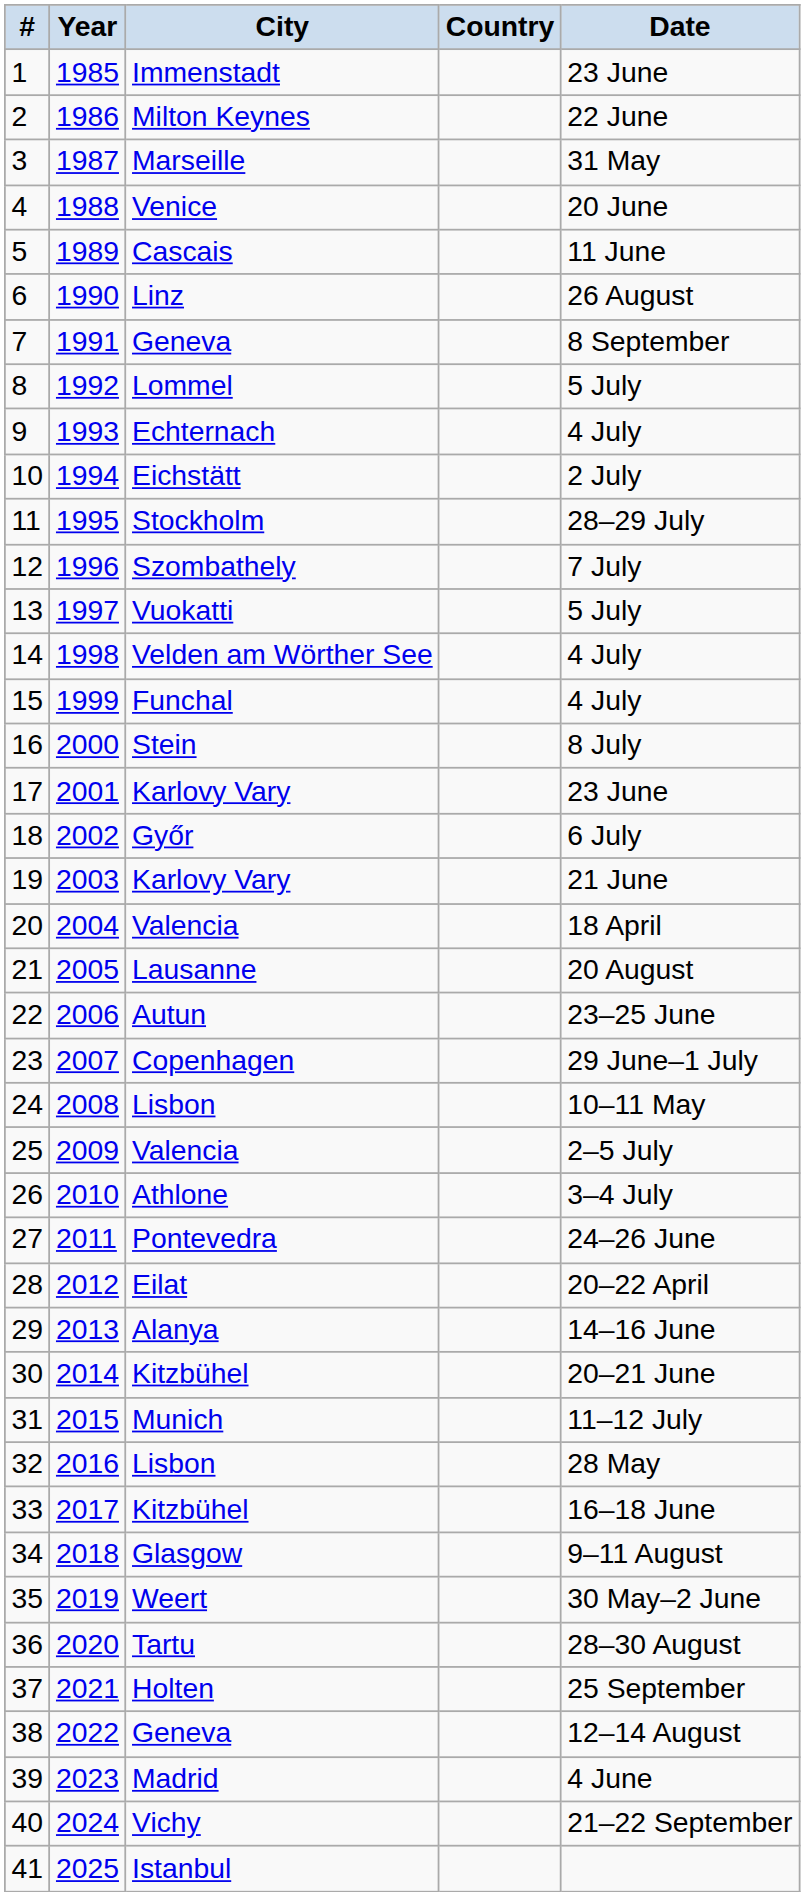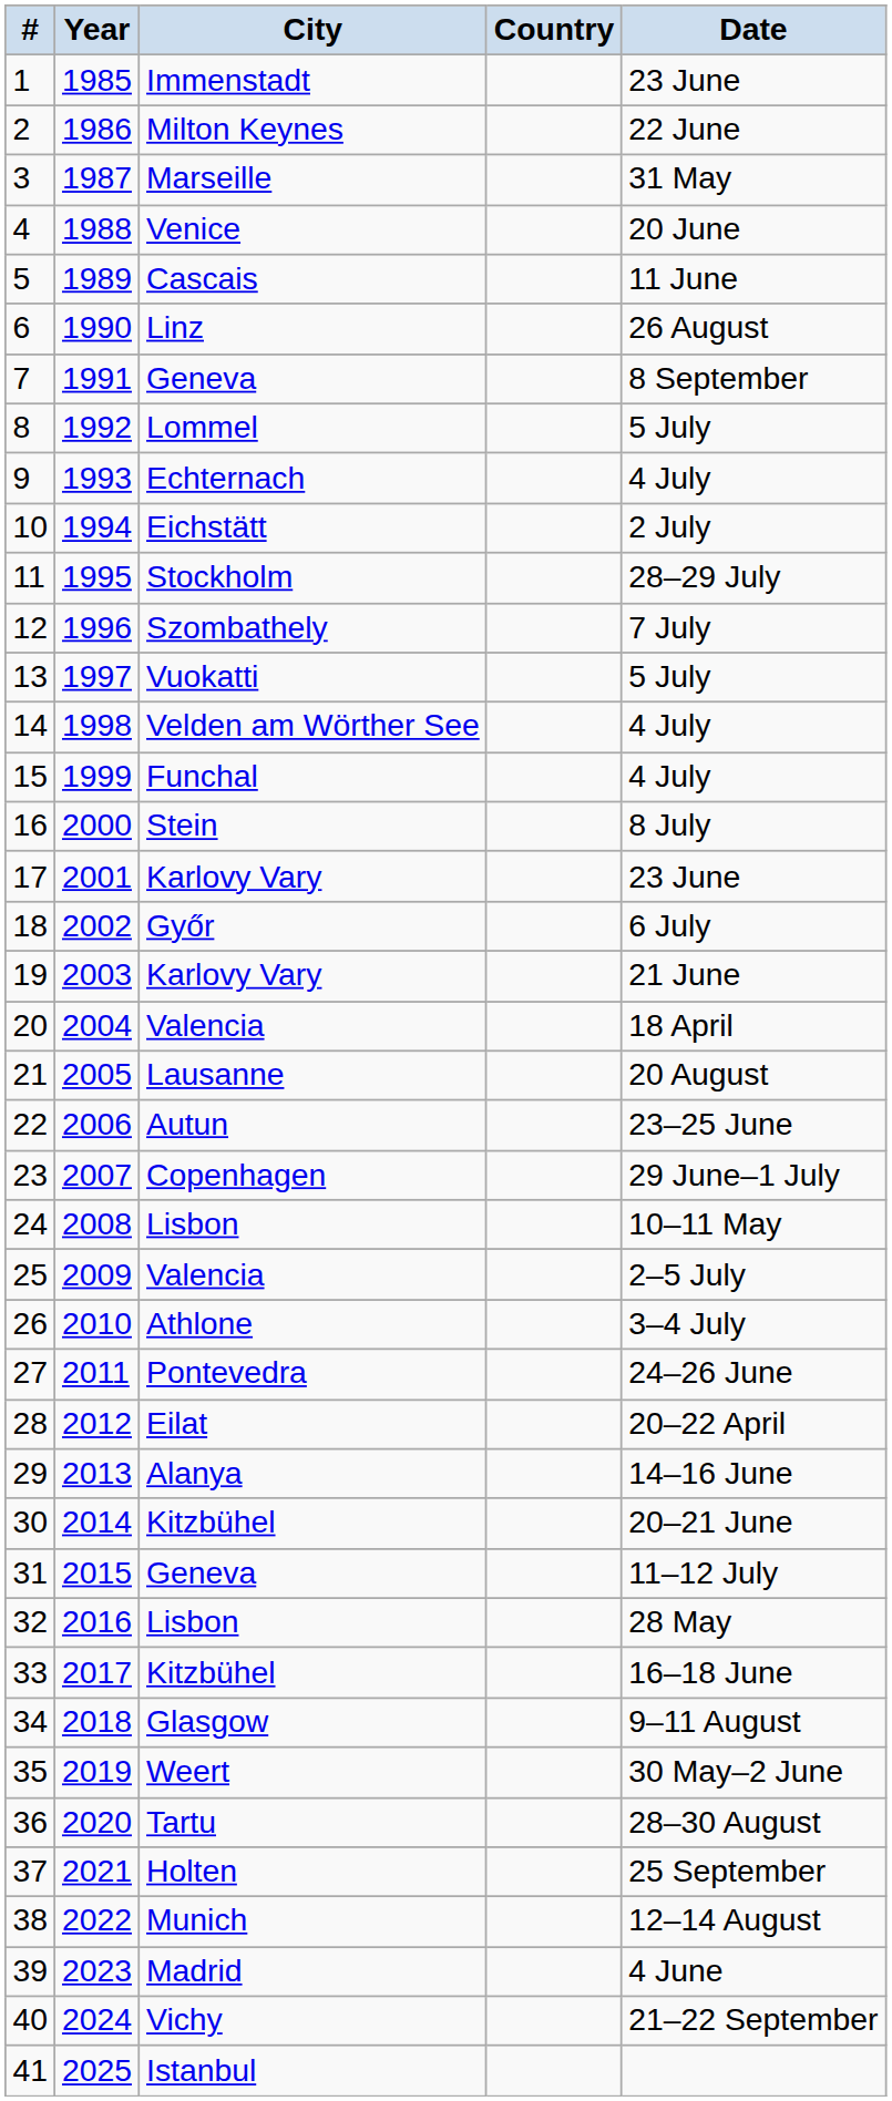 <table class="wikitable" align="center">
 <tr>
 <th style="background-color: #CCDDEE;">#</th>
 <th style="background-color: #CCDDEE;">Year</th>
 <th style="background-color: #CCDDEE;">City</th>
 <th style="background-color: #CCDDEE;">Country</th>
 <th style="background-color: #CCDDEE;">Date</th>
 </tr>
 <tr>
 <td>1</td>
 <td><a href='#'>1985</a></td>
 <td><a href='#'>Immenstadt</a></td>
 <td></td>
 <td>23 June</td>
 </tr>
 <tr>
 <td>2</td>
 <td><a href='#'>1986</a></td>
 <td><a href='#'>Milton Keynes</a></td>
 <td></td>
 <td>22 June</td>
 </tr>
 <tr>
 <td>3</td>
 <td><a href='#'>1987</a></td>
 <td><a href='#'>Marseille</a></td>
 <td></td>
 <td>31 May</td>
 </tr>
 <tr>
 <td>4</td>
 <td><a href='#'>1988</a></td>
 <td><a href='#'>Venice</a></td>
 <td></td>
 <td>20 June</td>
 </tr>
 <tr>
 <td>5</td>
 <td><a href='#'>1989</a></td>
 <td><a href='#'>Cascais</a></td>
 <td></td>
 <td>11 June</td>
 </tr>
 <tr>
 <td>6</td>
 <td><a href='#'>1990</a></td>
 <td><a href='#'>Linz</a></td>
 <td></td>
 <td>26 August</td>
 </tr>
 <tr>
 <td>7</td>
 <td><a href='#'>1991</a></td>
 <td><a href='#'>Geneva</a></td>
 <td></td>
 <td>8 September</td>
 </tr>
 <tr>
 <td>8</td>
 <td><a href='#'>1992</a></td>
 <td><a href='#'>Lommel</a></td>
 <td></td>
 <td>5 July</td>
 </tr>
 <tr>
 <td>9</td>
 <td><a href='#'>1993</a></td>
 <td><a href='#'>Echternach</a></td>
 <td></td>
 <td>4 July</td>
 </tr>
 <tr>
 <td>10</td>
 <td><a href='#'>1994</a></td>
 <td><a href='#'>Eichstätt</a></td>
 <td></td>
 <td>2 July</td>
 </tr>
 <tr>
 <td>11</td>
 <td><a href='#'>1995</a></td>
 <td><a href='#'>Stockholm</a></td>
 <td></td>
 <td>28–29 July</td>
 </tr>
 <tr>
 <td>12</td>
 <td><a href='#'>1996</a></td>
 <td><a href='#'>Szombathely</a></td>
 <td></td>
 <td>7 July</td>
 </tr>
 <tr>
 <td>13</td>
 <td><a href='#'>1997</a></td>
 <td><a href='#'>Vuokatti</a></td>
 <td></td>
 <td>5 July</td>
 </tr>
 <tr>
 <td>14</td>
 <td><a href='#'>1998</a></td>
 <td><a href='#'>Velden am Wörther See</a></td>
 <td></td>
 <td>4 July</td>
 </tr>
 <tr>
 <td>15</td>
 <td><a href='#'>1999</a></td>
 <td><a href='#'>Funchal</a></td>
 <td></td>
 <td>4 July</td>
 </tr>
 <tr>
 <td>16</td>
 <td><a href='#'>2000</a></td>
 <td><a href='#'>Stein</a></td>
 <td></td>
 <td>8 July</td>
 </tr>
 <tr>
 <td>17</td>
 <td><a href='#'>2001</a></td>
 <td><a href='#'>Karlovy Vary</a></td>
 <td></td>
 <td>23 June</td>
 </tr>
 <tr>
 <td>18</td>
 <td><a href='#'>2002</a></td>
 <td><a href='#'>Győr</a></td>
 <td></td>
 <td>6 July</td>
 </tr>
 <tr>
 <td>19</td>
 <td><a href='#'>2003</a></td>
 <td><a href='#'>Karlovy Vary</a></td>
 <td></td>
 <td>21 June</td>
 </tr>
 <tr>
 <td>20</td>
 <td><a href='#'>2004</a></td>
 <td><a href='#'>Valencia</a></td>
 <td></td>
 <td>18 April</td>
 </tr>
 <tr>
 <td>21</td>
 <td><a href='#'>2005</a></td>
 <td><a href='#'>Lausanne</a></td>
 <td></td>
 <td>20 August</td>
 </tr>
 <tr>
 <td>22</td>
 <td><a href='#'>2006</a></td>
 <td><a href='#'>Autun</a></td>
 <td></td>
 <td>23–25 June</td>
 </tr>
 <tr>
 <td>23</td>
 <td><a href='#'>2007</a></td>
 <td><a href='#'>Copenhagen</a></td>
 <td></td>
 <td>29 June–1 July</td>
 </tr>
 <tr>
 <td>24</td>
 <td><a href='#'>2008</a></td>
 <td><a href='#'>Lisbon</a></td>
 <td></td>
 <td>10–11 May</td>
 </tr>
 <tr>
 <td>25</td>
 <td><a href='#'>2009</a></td>
 <td><a href='#'>Valencia</a></td>
 <td></td>
 <td>2–5 July</td>
 </tr>
 <tr>
 <td>26</td>
 <td><a href='#'>2010</a></td>
 <td><a href='#'>Athlone</a></td>
 <td></td>
 <td>3–4 July</td>
 </tr>
 <tr>
 <td>27</td>
 <td><a href='#'>2011</a></td>
 <td><a href='#'>Pontevedra</a></td>
 <td></td>
 <td>24–26 June</td>
 </tr>
 <tr>
 <td>28</td>
 <td><a href='#'>2012</a></td>
 <td><a href='#'>Eilat</a></td>
 <td></td>
 <td>20–22 April</td>
 </tr>
 <tr>
 <td>29</td>
 <td><a href='#'>2013</a></td>
 <td><a href='#'>Alanya</a></td>
 <td></td>
 <td>14–16 June</td>
 </tr>
 <tr>
 <td>30</td>
 <td><a href='#'>2014</a></td>
 <td><a href='#'>Kitzbühel</a></td>
 <td></td>
 <td>20–21 June</td>
 </tr>
 <tr>
 <td>31</td>
 <td><a href='#'>2015</a></td>
-<td><a href='#'>Munich</a></td>
+<td><a href='#'>Geneva</a></td>
 <td></td>
 <td>11–12 July</td>
 </tr>
 <tr>
 <td>32</td>
 <td><a href='#'>2016</a></td>
 <td><a href='#'>Lisbon</a></td>
 <td></td>
 <td>28 May</td>
 </tr>
 <tr>
 <td>33</td>
 <td><a href='#'>2017</a></td>
 <td><a href='#'>Kitzbühel</a></td>
 <td></td>
 <td>16–18 June</td>
 </tr>
 <tr>
 <td>34</td>
 <td><a href='#'>2018</a></td>
 <td><a href='#'>Glasgow</a></td>
 <td></td>
 <td>9–11 August</td>
 </tr>
 <tr>
 <td>35</td>
 <td><a href='#'>2019</a></td>
 <td><a href='#'>Weert</a></td>
 <td></td>
 <td>30 May–2 June</td>
 </tr>
 <tr>
 <td>36</td>
 <td><a href='#'>2020</a></td>
 <td><a href='#'>Tartu</a></td>
 <td></td>
 <td>28–30 August</td>
 </tr>
 <tr>
 <td>37</td>
 <td><a href='#'>2021</a></td>
 <td><a href='#'>Holten</a></td>
 <td></td>
 <td>25 September</td>
 </tr>
 <tr>
 <td>38</td>
 <td><a href='#'>2022</a></td>
-<td><a href='#'>Geneva</a></td>
+<td><a href='#'>Munich</a></td>
 <td></td>
 <td>12–14 August</td>
 </tr>
 <tr>
 <td>39</td>
 <td><a href='#'>2023</a></td>
 <td><a href='#'>Madrid</a></td>
 <td></td>
 <td>4 June</td>
 </tr>
 <tr>
 <td>40</td>
 <td><a href='#'>2024</a></td>
 <td><a href='#'>Vichy</a></td>
 <td></td>
 <td>21–22 September</td>
 </tr>
 <tr>
 <td>41</td>
 <td><a href='#'>2025</a></td>
 <td><a href='#'>Istanbul</a></td>
 <td></td>
 <td></td>
 </tr>
 </table>
